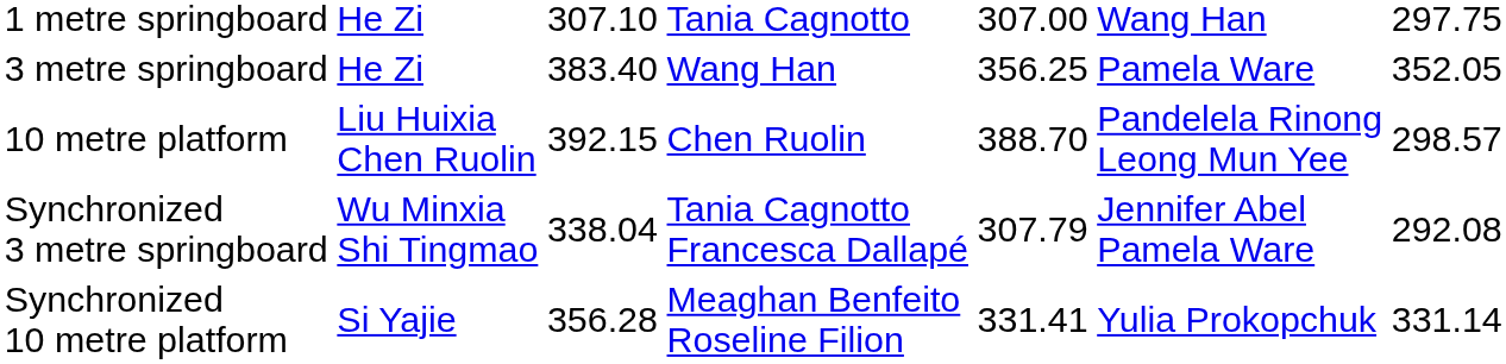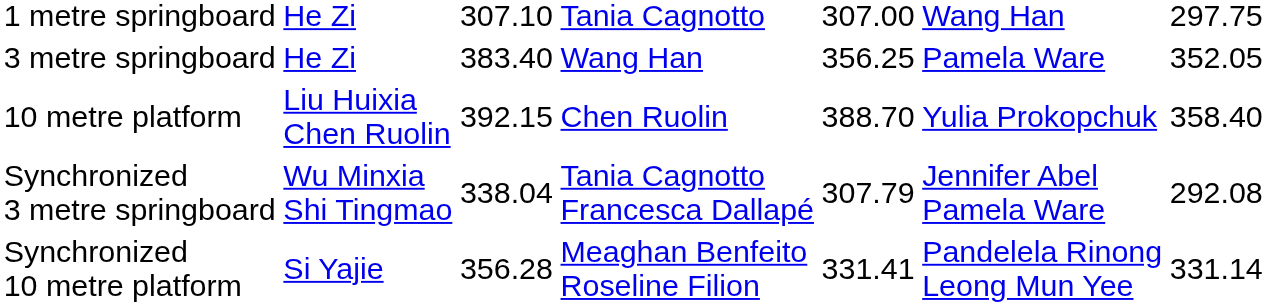 <table>
 <tr>
 <td>1 metre springboard<br></td>
 <td><a href='#'>He Zi</a><br><em></em></td>
 <td>307.10</td>
 <td><a href='#'>Tania Cagnotto</a><br><em></em></td>
 <td>307.00</td>
 <td><a href='#'>Wang Han</a><br><em></em></td>
 <td>297.75</td>
 </tr>
 <tr>
 <td>3 metre springboard<br></td>
 <td><a href='#'>He Zi</a><br><em></em></td>
 <td>383.40</td>
 <td><a href='#'>Wang Han</a><br><em></em></td>
 <td>356.25</td>
 <td><a href='#'>Pamela Ware</a><br><em></em></td>
 <td>352.05</td>
 </tr>
 <tr>
 <td>10 metre platform<br></td>
 <td><a href='#'>Liu Huixia</a><br><a href='#'>Chen Ruolin</a><br><em></em></td>
 <td>392.15</td>
 <td><a href='#'>Chen Ruolin</a><br><em></em></td>
 <td>388.70</td>
-<td><a href='#'>Pandelela Rinong</a><br><a href='#'>Leong Mun Yee</a><br><em></em></td>
-<td>298.57</td>
+<td><a href='#'>Yulia Prokopchuk</a><br><em></em></td>
+<td>358.40</td>
 </tr>
 <tr>
 <td>Synchronized<br>3 metre springboard<br></td>
 <td><a href='#'>Wu Minxia</a><br><a href='#'>Shi Tingmao</a><br><em></em></td>
 <td>338.04</td>
 <td><a href='#'>Tania Cagnotto</a><br><a href='#'>Francesca Dallapé</a><br><em></em></td>
 <td>307.79</td>
 <td><a href='#'>Jennifer Abel</a><br><a href='#'>Pamela Ware</a><br><em></em></td>
 <td>292.08</td>
 </tr>
 <tr>
 <td>Synchronized<br>10 metre platform<br></td>
 <td><a href='#'>Si Yajie</a><br><em></em></td>
 <td>356.28</td>
 <td><a href='#'>Meaghan Benfeito</a><br><a href='#'>Roseline Filion</a><br><em></em></td>
 <td>331.41</td>
-<td><a href='#'>Yulia Prokopchuk</a><br><em></em></td>
+<td><a href='#'>Pandelela Rinong</a><br><a href='#'>Leong Mun Yee</a><br><em></em></td>
 <td>331.14</td>
 </tr>
 </table>
